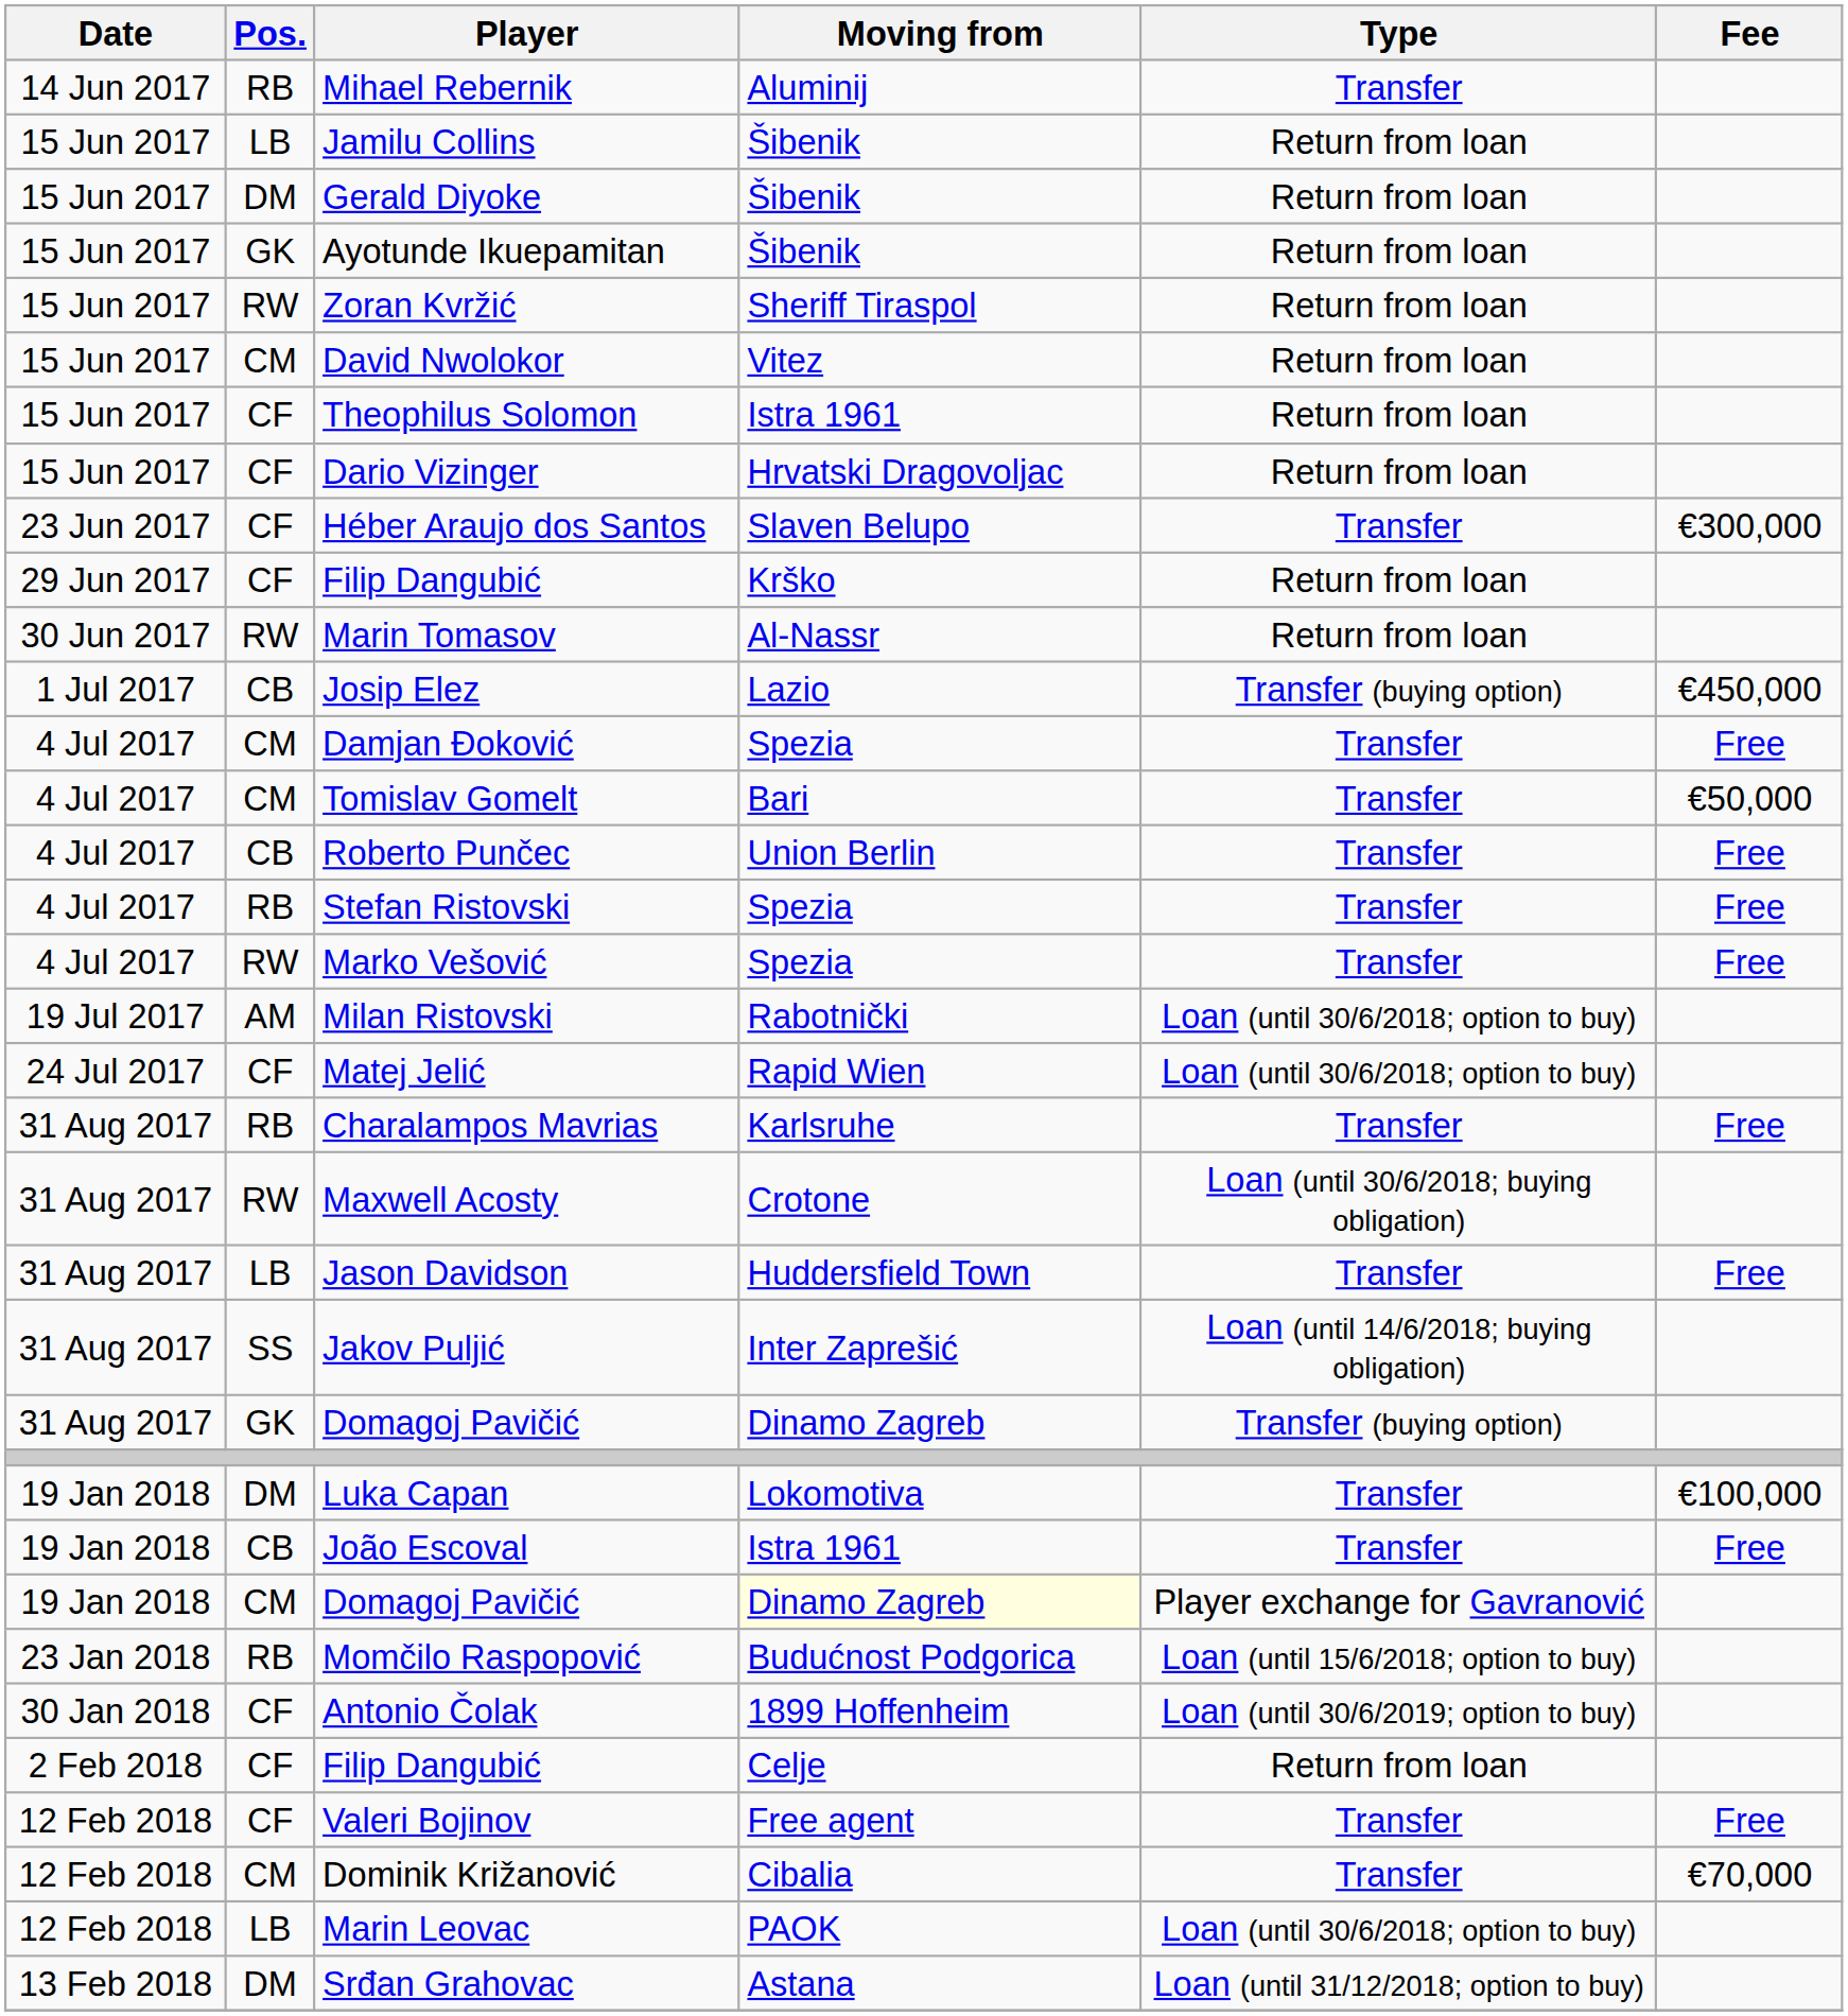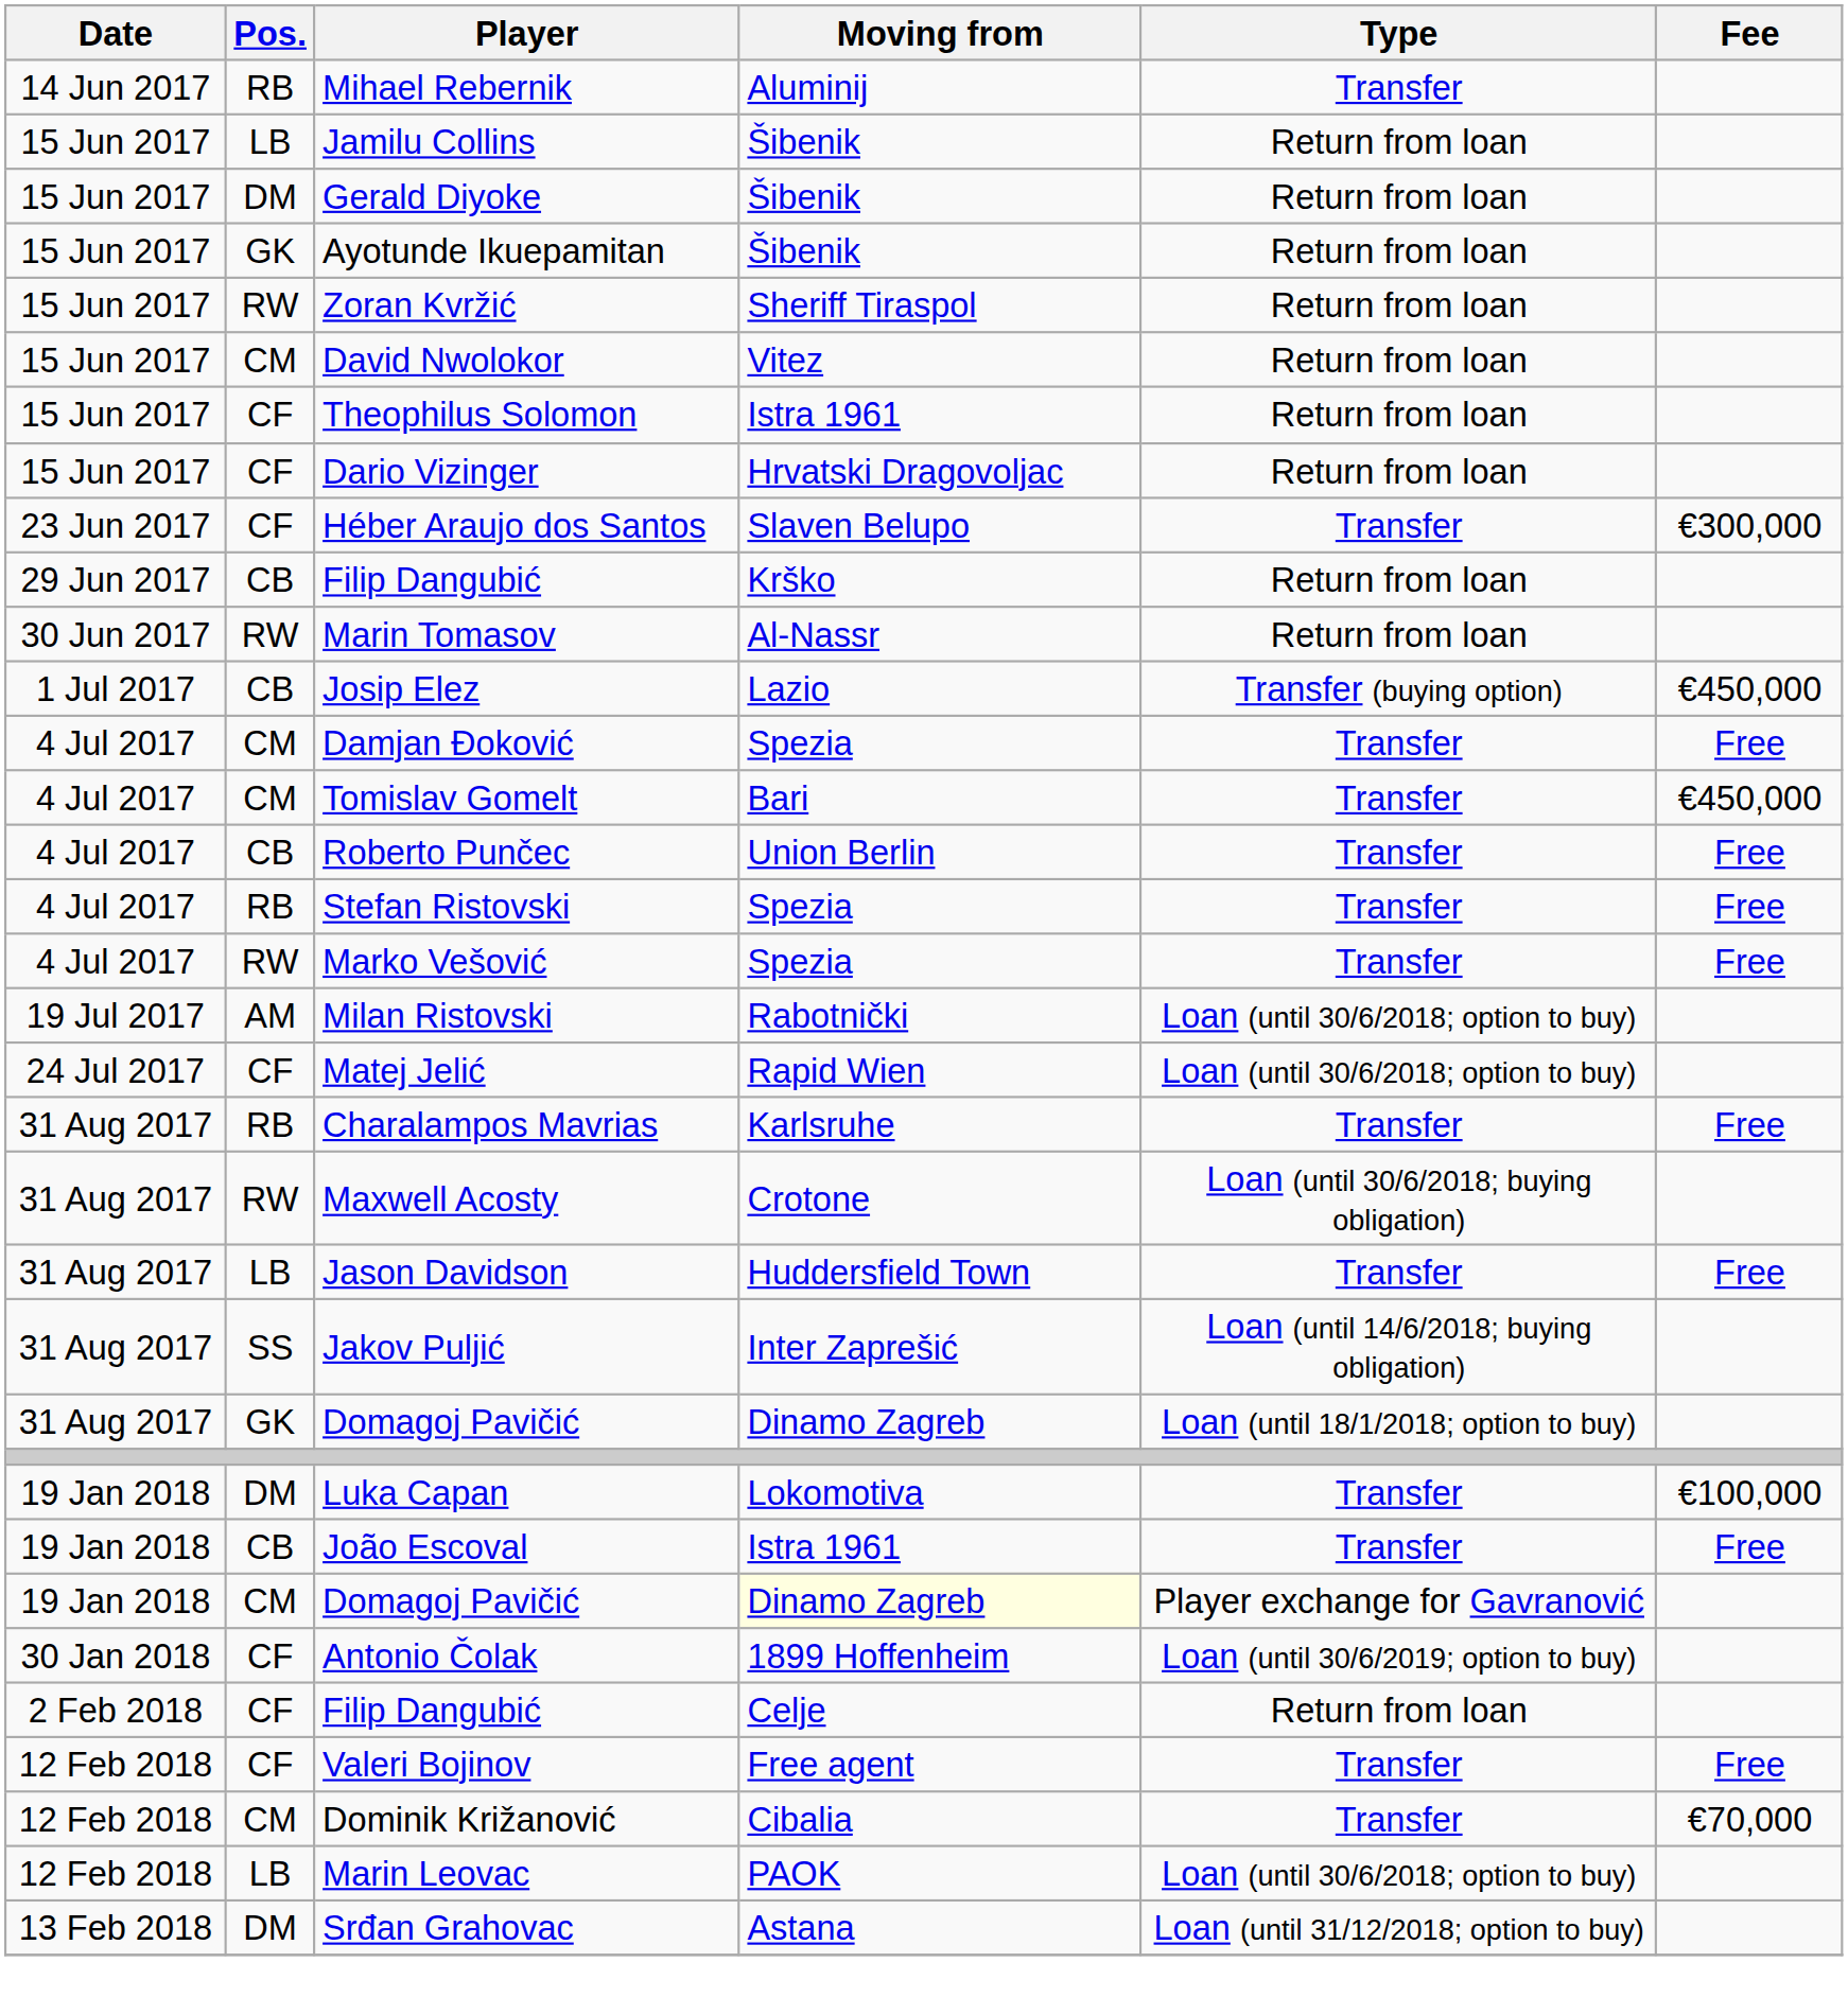 <table class="wikitable" style="font-size: 95%; text-align: center;">
 <tr>
 <th width=90>Date</th>
 <th width=30><a href='#'>Pos.</a></th>
 <th width=180>Player</th>
 <th width=170>Moving from</th>
 <th width=220>Type</th>
 <th width=75>Fee</th>
 </tr>
 <tr>
 <td>14 Jun 2017</td>
 <td>RB</td>
 <td style="text-align:left;"> <a href='#'>Mihael Rebernik</a></td>
 <td style="text-align:left;"> <a href='#'>Aluminij</a></td>
 <td><a href='#'>Transfer</a></td>
 <td></td>
 </tr>
 <tr>
 <td>15 Jun 2017</td>
 <td>LB</td>
 <td style="text-align:left;"> <a href='#'>Jamilu Collins</a></td>
 <td style="text-align:left;"> <a href='#'>Šibenik</a></td>
 <td>Return from loan</td>
 <td></td>
 </tr>
 <tr>
 <td>15 Jun 2017</td>
 <td>DM</td>
 <td style="text-align:left;"> <a href='#'>Gerald Diyoke</a></td>
 <td style="text-align:left;"> <a href='#'>Šibenik</a></td>
 <td>Return from loan</td>
 <td></td>
 </tr>
 <tr>
 <td>15 Jun 2017</td>
 <td>GK</td>
 <td style="text-align:left;"> Ayotunde Ikuepamitan</td>
 <td style="text-align:left;"> <a href='#'>Šibenik</a></td>
 <td>Return from loan</td>
 <td></td>
 </tr>
 <tr>
 <td>15 Jun 2017</td>
 <td>RW</td>
 <td style="text-align:left;"> <a href='#'>Zoran Kvržić</a></td>
 <td style="text-align:left;"> <a href='#'>Sheriff Tiraspol</a></td>
 <td>Return from loan</td>
 <td></td>
 </tr>
 <tr>
 <td>15 Jun 2017</td>
 <td>CM</td>
 <td style="text-align:left;"> <a href='#'>David Nwolokor</a></td>
 <td style="text-align:left;"> <a href='#'>Vitez</a></td>
 <td>Return from loan</td>
 <td></td>
 </tr>
 <tr>
 <td>15 Jun 2017</td>
 <td>CF</td>
 <td style="text-align:left;"> <a href='#'>Theophilus Solomon</a></td>
 <td style="text-align:left;"> <a href='#'>Istra 1961</a></td>
 <td>Return from loan</td>
 <td></td>
 </tr>
 <tr>
 <td>15 Jun 2017</td>
 <td>CF</td>
 <td style="text-align:left;"> <a href='#'>Dario Vizinger</a></td>
 <td style="text-align:left;"> <a href='#'>Hrvatski Dragovoljac</a></td>
 <td>Return from loan</td>
 <td></td>
 </tr>
 <tr>
 <td>23 Jun 2017</td>
 <td>CF</td>
 <td style="text-align:left;"> <a href='#'>Héber Araujo dos Santos</a></td>
 <td style="text-align:left;"> <a href='#'>Slaven Belupo</a></td>
 <td><a href='#'>Transfer</a></td>
 <td>€300,000</td>
 </tr>
 <tr>
 <td>29 Jun 2017</td>
-<td>CF</td>
+<td>CB</td>
 <td style="text-align:left;"> <a href='#'>Filip Dangubić</a></td>
 <td style="text-align:left;"> <a href='#'>Krško</a></td>
 <td>Return from loan</td>
 <td></td>
 </tr>
 <tr>
 <td>30 Jun 2017</td>
 <td>RW</td>
 <td style="text-align:left;"> <a href='#'>Marin Tomasov</a></td>
 <td style="text-align:left;"> <a href='#'>Al-Nassr</a></td>
 <td>Return from loan</td>
 <td></td>
 </tr>
 <tr>
 <td>1 Jul 2017</td>
 <td>CB</td>
 <td style="text-align:left;"> <a href='#'>Josip Elez</a></td>
 <td style="text-align:left;"> <a href='#'>Lazio</a></td>
 <td><a href='#'>Transfer</a> <small>(buying option)</small></td>
 <td>€450,000</td>
 </tr>
 <tr>
 <td>4 Jul 2017</td>
 <td>CM</td>
 <td style="text-align:left;"> <a href='#'>Damjan Đoković</a></td>
 <td style="text-align:left;"> <a href='#'>Spezia</a></td>
 <td><a href='#'>Transfer</a></td>
 <td><a href='#'>Free</a></td>
 </tr>
 <tr>
 <td>4 Jul 2017</td>
 <td>CM</td>
 <td style="text-align:left;"> <a href='#'>Tomislav Gomelt</a></td>
 <td style="text-align:left;"> <a href='#'>Bari</a></td>
 <td><a href='#'>Transfer</a></td>
-<td>€50,000</td>
+<td>€450,000</td>
 </tr>
 <tr>
 <td>4 Jul 2017</td>
 <td>CB</td>
 <td style="text-align:left;"> <a href='#'>Roberto Punčec</a></td>
 <td style="text-align:left;"> <a href='#'>Union Berlin</a></td>
 <td><a href='#'>Transfer</a></td>
 <td><a href='#'>Free</a></td>
 </tr>
 <tr>
 <td>4 Jul 2017</td>
 <td>RB</td>
 <td style="text-align:left;"> <a href='#'>Stefan Ristovski</a></td>
 <td style="text-align:left;"> <a href='#'>Spezia</a></td>
 <td><a href='#'>Transfer</a></td>
 <td><a href='#'>Free</a></td>
 </tr>
 <tr>
 <td>4 Jul 2017</td>
 <td>RW</td>
 <td style="text-align:left;"> <a href='#'>Marko Vešović</a></td>
 <td style="text-align:left;"> <a href='#'>Spezia</a></td>
 <td><a href='#'>Transfer</a></td>
 <td><a href='#'>Free</a></td>
 </tr>
 <tr>
 <td>19 Jul 2017</td>
 <td>AM</td>
 <td style="text-align:left;"> <a href='#'>Milan Ristovski</a></td>
 <td style="text-align:left;"> <a href='#'>Rabotnički</a></td>
 <td><a href='#'>Loan</a> <small>(until 30/6/2018; option to buy)</small></td>
 <td></td>
 </tr>
 <tr>
 <td>24 Jul 2017</td>
 <td>CF</td>
 <td style="text-align:left;"> <a href='#'>Matej Jelić</a></td>
 <td style="text-align:left;"> <a href='#'>Rapid Wien</a></td>
 <td><a href='#'>Loan</a> <small>(until 30/6/2018; option to buy)</small></td>
 <td></td>
 </tr>
 <tr>
 <td>31 Aug 2017</td>
 <td>RB</td>
 <td style="text-align:left;"> <a href='#'>Charalampos Mavrias</a></td>
 <td style="text-align:left;"> <a href='#'>Karlsruhe</a></td>
 <td><a href='#'>Transfer</a></td>
 <td><a href='#'>Free</a></td>
 </tr>
 <tr>
 <td>31 Aug 2017</td>
 <td>RW</td>
 <td style="text-align:left;"> <a href='#'>Maxwell Acosty</a></td>
 <td style="text-align:left;"> <a href='#'>Crotone</a></td>
 <td><a href='#'>Loan</a> <small>(until 30/6/2018; buying obligation)</small></td>
 <td></td>
 </tr>
 <tr>
 <td>31 Aug 2017</td>
 <td>LB</td>
 <td style="text-align:left;"> <a href='#'>Jason Davidson</a></td>
 <td style="text-align:left;"> <a href='#'>Huddersfield Town</a></td>
 <td><a href='#'>Transfer</a></td>
 <td><a href='#'>Free</a></td>
 </tr>
 <tr>
 <td>31 Aug 2017</td>
 <td>SS</td>
 <td style="text-align:left;"> <a href='#'>Jakov Puljić</a></td>
 <td style="text-align:left;"> <a href='#'>Inter Zaprešić</a></td>
 <td><a href='#'>Loan</a> <small>(until 14/6/2018; buying obligation)</small></td>
 <td></td>
 </tr>
 <tr>
 <td>31 Aug 2017</td>
 <td>GK</td>
 <td style="text-align:left;"> <a href='#'>Domagoj Pavičić</a></td>
 <td style="text-align:left;"> <a href='#'>Dinamo Zagreb</a></td>
-<td><a href='#'>Transfer</a> <small>(buying option)</small></td>
+<td><a href='#'>Loan</a> <small>(until 18/1/2018; option to buy)</small></td>
 <td></td>
 </tr>
 <tr style="color:#CCCCCC;background-color:#CCCCCC">
 <td colspan="6"></td>
 </tr>
 <tr>
 <td>19 Jan 2018</td>
 <td>DM</td>
 <td style="text-align:left;"> <a href='#'>Luka Capan</a></td>
 <td style="text-align:left;"> <a href='#'>Lokomotiva</a></td>
 <td><a href='#'>Transfer</a></td>
 <td>€100,000</td>
 </tr>
 <tr>
 <td>19 Jan 2018</td>
 <td>CB</td>
 <td style="text-align:left;"> <a href='#'>João Escoval</a></td>
 <td style="text-align:left;"> <a href='#'>Istra 1961</a></td>
 <td><a href='#'>Transfer</a></td>
 <td><a href='#'>Free</a></td>
 </tr>
 <tr>
 <td>19 Jan 2018</td>
 <td>CM</td>
 <td style="text-align:left;"> <a href='#'>Domagoj Pavičić</a></td>
 <td style="background: lightyellow; text-align:left;"> <a href='#'>Dinamo Zagreb</a></td>
 <td>Player exchange for <a href='#'>Gavranović</a></td>
-<td></td>
-</tr>
-<tr>
-<td>23 Jan 2018</td>
-<td>RB</td>
-<td style="text-align:left;"> <a href='#'>Momčilo Raspopović</a></td>
-<td style="text-align:left;"> <a href='#'>Budućnost Podgorica</a></td>
-<td><a href='#'>Loan</a> <small>(until 15/6/2018; option to buy)</small></td>
 <td></td>
 </tr>
 <tr>
 <td>30 Jan 2018</td>
 <td>CF</td>
 <td style="text-align:left;"> <a href='#'>Antonio Čolak</a></td>
 <td style="text-align:left;"> <a href='#'>1899 Hoffenheim</a></td>
 <td><a href='#'>Loan</a> <small>(until 30/6/2019; option to buy)</small></td>
 <td></td>
 </tr>
 <tr>
 <td>2 Feb 2018</td>
 <td>CF</td>
 <td style="text-align:left;"> <a href='#'>Filip Dangubić</a></td>
 <td style="text-align:left;"> <a href='#'>Celje</a></td>
 <td>Return from loan</td>
 <td></td>
 </tr>
 <tr>
 <td>12 Feb 2018</td>
 <td>CF</td>
 <td style="text-align:left;"> <a href='#'>Valeri Bojinov</a></td>
 <td style="text-align:left;"><a href='#'>Free agent</a></td>
 <td><a href='#'>Transfer</a></td>
 <td><a href='#'>Free</a></td>
 </tr>
 <tr>
 <td>12 Feb 2018</td>
 <td>CM</td>
 <td style="text-align:left;"> Dominik Križanović</td>
 <td style="text-align:left;"> <a href='#'>Cibalia</a></td>
 <td><a href='#'>Transfer</a></td>
 <td>€70,000</td>
 </tr>
 <tr>
 <td>12 Feb 2018</td>
 <td>LB</td>
 <td style="text-align:left;"> <a href='#'>Marin Leovac</a></td>
 <td style="text-align:left;"> <a href='#'>PAOK</a></td>
 <td><a href='#'>Loan</a> <small>(until 30/6/2018; option to buy)</small></td>
 <td></td>
 </tr>
 <tr>
 <td>13 Feb 2018</td>
 <td>DM</td>
 <td style="text-align:left;"> <a href='#'>Srđan Grahovac</a></td>
 <td style="text-align:left;"> <a href='#'>Astana</a></td>
 <td><a href='#'>Loan</a> <small>(until 31/12/2018; option to buy)</small></td>
 <td></td>
 </tr>
 <tr>
 </tr>
 </table>
